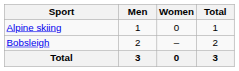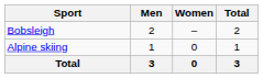 <table class="wikitable sortable" style="text-align:center;">
 <tr>
 <th width=180>Sport</th>
 <th width=55>Men</th>
 <th width=55>Women</th>
 <th width=55>Total</th>
 </tr>
 <tr>
+<td align=left><a href='#'>Bobsleigh</a></td>
+<td>2</td>
+<td>–</td>
+<td>2</td>
+</tr>
+<tr>
 <td align=left><a href='#'>Alpine skiing</a></td>
 <td>1</td>
 <td>0</td>
 <td>1</td>
-</tr>
-<tr>
-<td align=left><a href='#'>Bobsleigh</a></td>
-<td>2</td>
-<td>–</td>
-<td>2</td>
 </tr>
 <tr>
 <th>Total</th>
 <th>3</th>
 <th>0</th>
 <th>3</th>
 </tr>
 </table>
